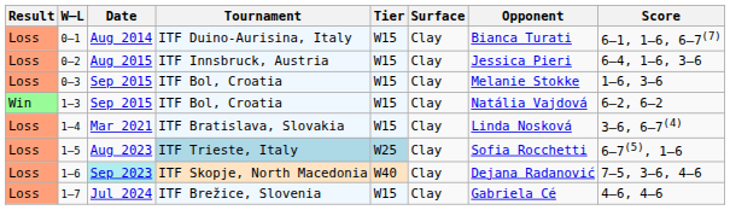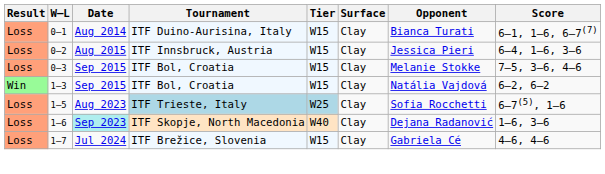 <table class="sortable wikitable">
 <tr>
 <th>Result</th>
 <th class="unsortable">W–L</th>
 <th>Date</th>
 <th>Tournament</th>
 <th>Tier</th>
 <th>Surface</th>
 <th>Opponent</th>
 <th class="unsortable">Score</th>
 </tr>
 <tr>
 <td style="background:#ffa07a;">Loss</td>
 <td><small>0–1</small></td>
 <td><a href='#'>Aug 2014</a></td>
 <td style="background:#f0f8ff;">ITF Duino-Aurisina, Italy</td>
 <td style="background:#f0f8ff;">W15</td>
 <td>Clay</td>
 <td> <a href='#'>Bianca Turati</a></td>
 <td>6–1, 1–6, 6–7<sup>(7)</sup></td>
 </tr>
 <tr>
 <td style="background:#ffa07a;">Loss</td>
 <td><small>0–2</small></td>
 <td><a href='#'>Aug 2015</a></td>
 <td style="background:#f0f8ff;">ITF Innsbruck, Austria</td>
 <td style="background:#f0f8ff;">W15</td>
 <td>Clay</td>
 <td> <a href='#'>Jessica Pieri</a></td>
 <td>6–4, 1–6, 3–6</td>
 </tr>
 <tr>
 <td style="background:#ffa07a;">Loss</td>
 <td><small>0–3</small></td>
 <td><a href='#'>Sep 2015</a></td>
 <td style="background:#f0f8ff;">ITF Bol, Croatia</td>
 <td style="background:#f0f8ff;">W15</td>
 <td>Clay</td>
 <td> <a href='#'>Melanie Stokke</a></td>
-<td>1–6, 3–6</td>
+<td>7–5, 3–6, 4–6</td>
 </tr>
 <tr>
 <td style="background:#98fb98;">Win</td>
 <td><small>1–3</small></td>
 <td><a href='#'>Sep 2015</a></td>
 <td style="background:#f0f8ff;">ITF Bol, Croatia</td>
 <td style="background:#f0f8ff;">W15</td>
 <td>Clay</td>
 <td> <a href='#'>Natália Vajdová</a></td>
 <td>6–2, 6–2</td>
-</tr>
-<tr>
-<td style="background:#ffa07a;">Loss</td>
-<td><small>1–4</small></td>
-<td><a href='#'>Mar 2021</a></td>
-<td style="background:#f0f8ff;">ITF Bratislava, Slovakia</td>
-<td style="background:#f0f8ff;">W15</td>
-<td>Clay</td>
-<td> <a href='#'>Linda Nosková</a></td>
-<td>3–6, 6–7<sup>(4)</sup></td>
 </tr>
 <tr>
 <td style="background:#ffa07a;">Loss</td>
 <td><small>1–5</small></td>
 <td><a href='#'>Aug 2023</a></td>
 <td style="background:lightblue;">ITF Trieste, Italy</td>
 <td style="background:lightblue;">W25</td>
 <td>Clay</td>
 <td> <a href='#'>Sofia Rocchetti</a></td>
 <td>6–7<sup>(5)</sup>, 1–6</td>
 </tr>
 <tr>
 <td style="background:#ffa07a;">Loss</td>
 <td><small>1–6</small></td>
 <td style="background: paleturquoise;"><a href='#'>Sep 2023</a></td>
 <td style="background:#ffe4c4;">ITF Skopje, North Macedonia</td>
 <td style="background:#ffe4c4;">W40</td>
 <td>Clay</td>
 <td> <a href='#'>Dejana Radanović</a></td>
-<td>7–5, 3–6, 4–6</td>
+<td>1–6, 3–6</td>
 </tr>
 <tr>
 <td style="background:#ffa07a;">Loss</td>
 <td><small>1–7</small></td>
 <td><a href='#'>Jul 2024</a></td>
 <td style="background:#f0f8ff;">ITF Brežice, Slovenia</td>
 <td style="background:#f0f8ff;">W15</td>
 <td>Clay</td>
 <td> <a href='#'>Gabriela Cé</a></td>
 <td>4–6, 4–6</td>
 </tr>
 </table>
